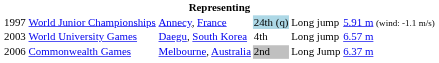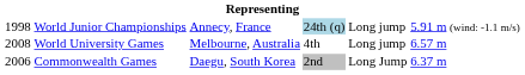 <table>
 <tr>
 <th colspan="6">Representing </th>
 </tr>
 <tr>
-<td>1997</td>
+<td>1998</td>
 <td><a href='#'>World Junior Championships</a></td>
 <td><a href='#'>Annecy</a>, <a href='#'>France</a></td>
 <td style="background: lightblue;">24th (q)</td>
 <td>Long jump</td>
 <td><a href='#'>5.91 m</a>  <small>(wind: -1.1 m/s)</small></td>
 </tr>
 <tr>
-<td>2003</td>
+<td>2008</td>
 <td><a href='#'>World University Games</a></td>
-<td><a href='#'>Daegu</a>, <a href='#'>South Korea</a></td>
+<td><a href='#'>Melbourne</a>, <a href='#'>Australia</a></td>
 <td>4th</td>
 <td>Long jump</td>
 <td><a href='#'>6.57 m</a></td>
 </tr>
 <tr>
 <td>2006</td>
 <td><a href='#'>Commonwealth Games</a></td>
-<td><a href='#'>Melbourne</a>, <a href='#'>Australia</a></td>
+<td><a href='#'>Daegu</a>, <a href='#'>South Korea</a></td>
 <td bgcolor=silver>2nd</td>
 <td>Long Jump</td>
 <td><a href='#'>6.37 m</a></td>
 </tr>
 </table>
